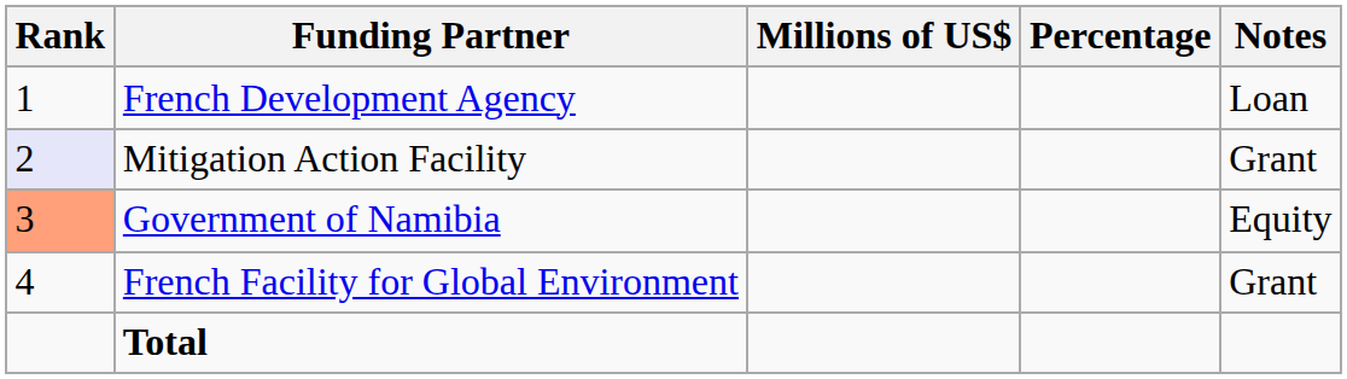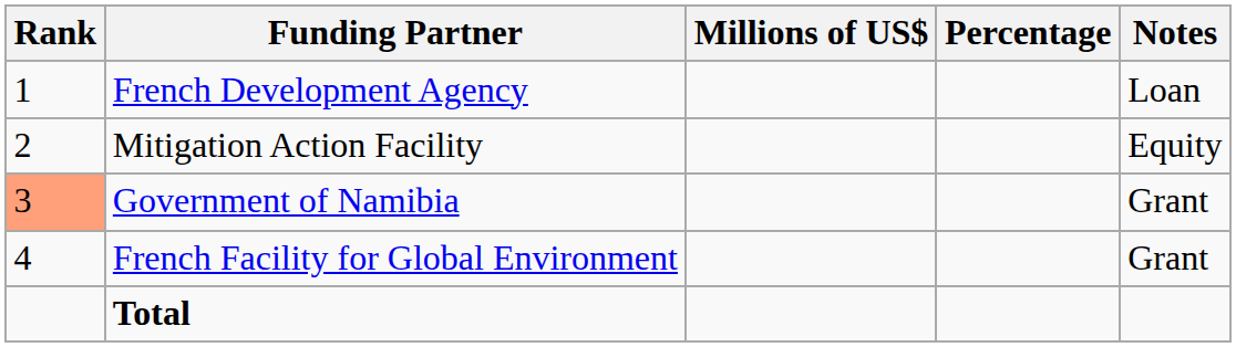 <table class="wikitable sortable" style="margin: 0.5em auto">
 <tr>
 <th>Rank</th>
 <th>Funding Partner</th>
 <th>Millions of US$</th>
 <th>Percentage</th>
 <th>Notes</th>
 </tr>
 <tr>
 <td>1</td>
 <td><a href='#'>French Development Agency</a></td>
 <td></td>
 <td></td>
 <td>Loan</td>
 </tr>
 <tr>
-<td style="background: lavender;">2</td>
+<td>2</td>
 <td>Mitigation Action Facility</td>
 <td></td>
 <td></td>
-<td>Grant</td>
+<td>Equity</td>
 </tr>
 <tr>
 <td style="background: lightsalmon;">3</td>
 <td><a href='#'>Government of Namibia</a></td>
 <td></td>
 <td></td>
-<td>Equity</td>
+<td>Grant</td>
 </tr>
 <tr>
 <td>4</td>
 <td><a href='#'>French Facility for Global Environment</a></td>
 <td></td>
 <td></td>
 <td>Grant</td>
 </tr>
 <tr>
 <td></td>
 <td><strong>Total</strong></td>
 <td></td>
 <td></td>
 <td></td>
 </tr>
 <tr>
 </tr>
 </table>
